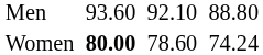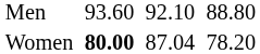 <table>
 <tr>
 <td align="left">Men</td>
 <td></td>
 <td>93.60</td>
 <td></td>
 <td>92.10</td>
 <td></td>
 <td>88.80</td>
 </tr>
 <tr>
 <td align="left">Women</td>
 <td></td>
 <td><strong>80.00</strong></td>
 <td></td>
-<td>78.60</td>
+<td>87.04</td>
 <td></td>
-<td>74.24</td>
+<td>78.20</td>
 </tr>
 </table>
